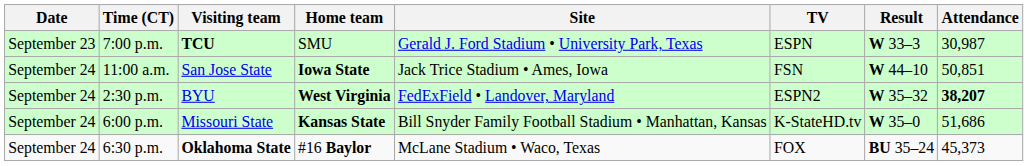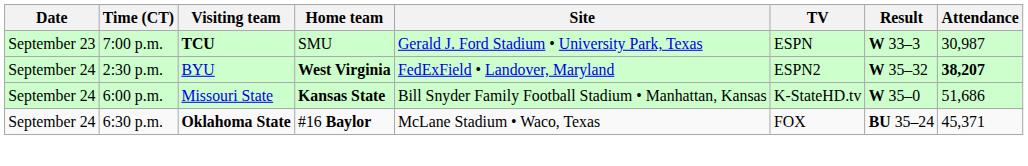 <table class="wikitable" style="font-size:95%;">
 <tr>
 <th>Date</th>
 <th>Time (CT)</th>
 <th>Visiting team</th>
 <th>Home team</th>
 <th>Site</th>
 <th>TV</th>
 <th>Result</th>
 <th>Attendance</th>
 </tr>
 <tr bgcolor=ccffcc>
 <td>September 23</td>
 <td>7:00 p.m.</td>
 <td><strong>TCU</strong></td>
 <td>SMU</td>
 <td><a href='#'>Gerald J. Ford Stadium</a> • <a href='#'>University Park, Texas</a></td>
 <td>ESPN</td>
 <td><strong>W</strong> 33–3</td>
 <td>30,987</td>
-</tr>
-<tr bgcolor=ccffcc>
-<td>September 24</td>
-<td>11:00 a.m.</td>
-<td><a href='#'>San Jose State</a></td>
-<td><strong>Iowa State</strong></td>
-<td>Jack Trice Stadium • Ames, Iowa</td>
-<td>FSN</td>
-<td><strong>W</strong> 44–10</td>
-<td>50,851</td>
 </tr>
 <tr bgcolor=ccffcc>
 <td>September 24</td>
 <td>2:30 p.m.</td>
 <td><a href='#'>BYU</a></td>
 <td><strong>West Virginia</strong></td>
 <td><a href='#'>FedExField</a> • <a href='#'>Landover, Maryland</a></td>
 <td>ESPN2</td>
 <td><strong>W</strong> 35–32</td>
 <td><strong>38,207</strong></td>
 </tr>
 <tr bgcolor=ccffcc>
 <td>September 24</td>
 <td>6:00 p.m.</td>
 <td><a href='#'>Missouri State</a></td>
 <td><strong>Kansas State</strong></td>
 <td>Bill Snyder Family Football Stadium • Manhattan, Kansas</td>
 <td>K-StateHD.tv</td>
 <td><strong>W</strong> 35–0</td>
 <td>51,686</td>
 </tr>
 <tr bgcolor=>
 <td>September 24</td>
 <td>6:30 p.m.</td>
 <td><strong>Oklahoma State</strong></td>
 <td>#16 <strong>Baylor</strong></td>
 <td>McLane Stadium • Waco, Texas</td>
 <td>FOX</td>
 <td><strong>BU</strong> 35–24</td>
-<td>45,373</td>
+<td>45,371</td>
 </tr>
 </table>
